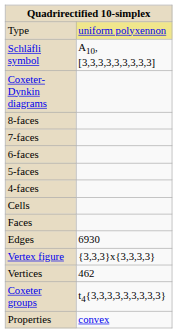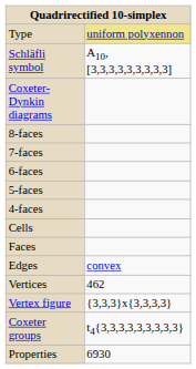 <table class="wikitable" align="right" style="margin-left:10px" width="250">
 <tr>
 <th style="background:#e7dcc3;" colspan="2">Quadrirectified 10-simplex</th>
 </tr>
 <tr>
 <td style="background:#e7dcc3;">Type</td>
 <td style="background: khaki;"><a href='#'>uniform polyxennon</a></td>
 </tr>
 <tr>
 <td style="background:#e7dcc3;"><a href='#'>Schläfli symbol</a></td>
 <td>A<sub>10</sub>, [3,3,3,3,3,3,3,3,3]</td>
 </tr>
 <tr>
 <td style="background:#e7dcc3;"><a href='#'>Coxeter-Dynkin diagrams</a></td>
 <td></td>
 </tr>
 <tr>
 <td style="background:#e7dcc3;">8-faces</td>
 <td></td>
 </tr>
 <tr>
 <td style="background:#e7dcc3;">7-faces</td>
 <td></td>
 </tr>
 <tr>
 <td style="background:#e7dcc3;">6-faces</td>
 <td></td>
 </tr>
 <tr>
 <td style="background:#e7dcc3;">5-faces</td>
 <td></td>
 </tr>
 <tr>
 <td style="background:#e7dcc3;">4-faces</td>
 <td></td>
 </tr>
 <tr>
 <td style="background:#e7dcc3;">Cells</td>
 <td></td>
 </tr>
 <tr>
 <td style="background:#e7dcc3;">Faces</td>
 <td></td>
 </tr>
 <tr>
 <td style="background:#e7dcc3;">Edges</td>
-<td>6930</td>
+<td><a href='#'>convex</a></td>
+</tr>
+<tr>
+<td style="background:#e7dcc3;">Vertices</td>
+<td>462</td>
 </tr>
 <tr>
 <td style="background:#e7dcc3;"><a href='#'>Vertex figure</a></td>
 <td>{3,3,3}x{3,3,3,3}</td>
-</tr>
-<tr>
-<td style="background:#e7dcc3;">Vertices</td>
-<td>462</td>
 </tr>
 <tr>
 <td style="background:#e7dcc3;"><a href='#'>Coxeter groups</a></td>
 <td>t<sub>4</sub>{3,3,3,3,3,3,3,3,3}</td>
 </tr>
 <tr>
 <td style="background:#e7dcc3;">Properties</td>
-<td><a href='#'>convex</a></td>
+<td>6930</td>
 </tr>
 </table>
